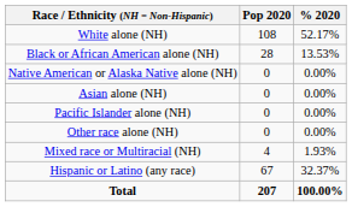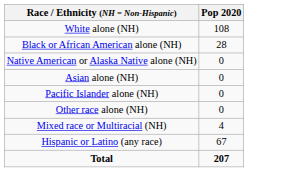 <table class="wikitable" style="text-align:center;">
 <tr>
 <th>Race / Ethnicity <small>(<em>NH = Non-Hispanic</em>)</small></th>
 <th>Pop 2020</th>
-<th>% 2020</th>
 </tr>
 <tr>
 <td><a href='#'>White</a> alone (NH)</td>
 <td>108</td>
-<td>52.17%</td>
 </tr>
 <tr>
 <td><a href='#'>Black or African American</a> alone (NH)</td>
 <td>28</td>
-<td>13.53%</td>
 </tr>
 <tr>
 <td><a href='#'>Native American</a> or <a href='#'>Alaska Native</a> alone (NH)</td>
 <td>0</td>
-<td>0.00%</td>
 </tr>
 <tr>
 <td><a href='#'>Asian</a> alone (NH)</td>
 <td>0</td>
-<td>0.00%</td>
 </tr>
 <tr>
 <td><a href='#'>Pacific Islander</a> alone (NH)</td>
 <td>0</td>
-<td>0.00%</td>
 </tr>
 <tr>
 <td><a href='#'>Other race</a> alone (NH)</td>
 <td>0</td>
-<td>0.00%</td>
 </tr>
 <tr>
 <td><a href='#'>Mixed race or Multiracial</a> (NH)</td>
 <td>4</td>
-<td>1.93%</td>
 </tr>
 <tr>
 <td><a href='#'>Hispanic or Latino</a> (any race)</td>
 <td>67</td>
-<td>32.37%</td>
 </tr>
 <tr>
 <td><strong>Total</strong></td>
 <td><strong>207</strong></td>
-<td><strong>100.00%</strong></td>
 </tr>
 </table>
